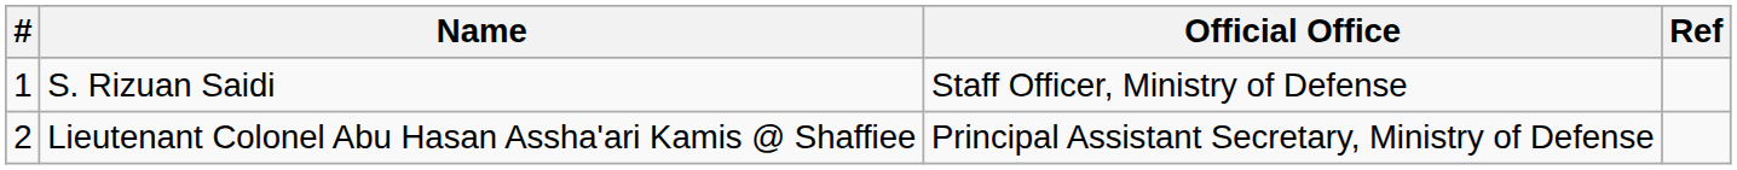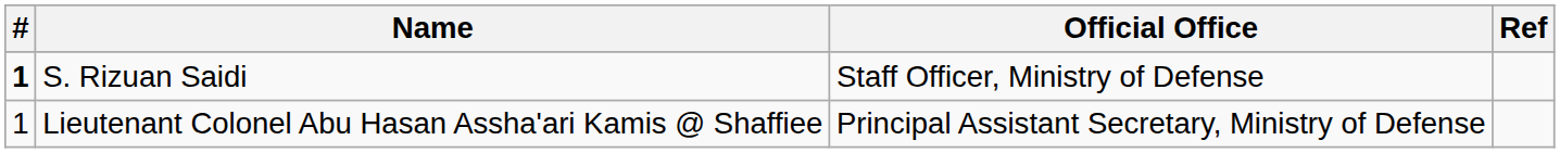 <table class="wikitable">
 <tr>
 <th>#</th>
 <th>Name</th>
 <th>Official Office</th>
 <th>Ref</th>
 </tr>
 <tr>
-<td>1</td>
+<td><strong>1</strong></td>
 <td>S. Rizuan Saidi</td>
 <td>Staff Officer, Ministry of Defense</td>
 <td></td>
 </tr>
 <tr>
-<td>2</td>
+<td>1</td>
 <td>Lieutenant Colonel Abu Hasan Assha'ari Kamis @ Shaffiee</td>
 <td>Principal Assistant Secretary, Ministry of Defense</td>
 <td></td>
 </tr>
 </table>
